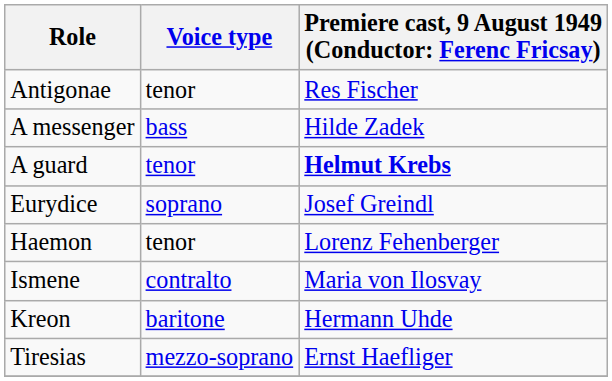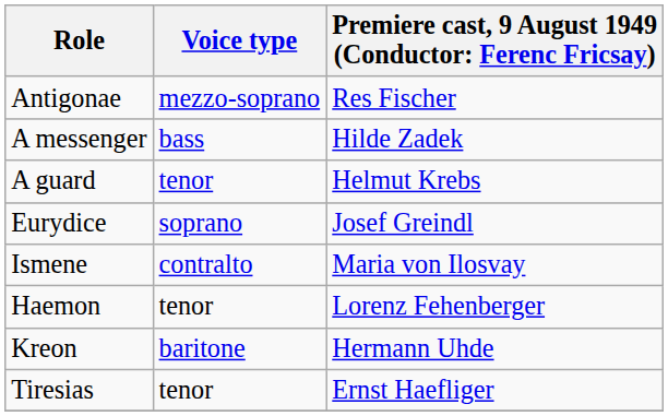 <table class="wikitable">
 <tr>
 <th>Role</th>
 <th><a href='#'>Voice type</a></th>
 <th>Premiere cast, 9 August 1949<br>(Conductor: <a href='#'>Ferenc Fricsay</a>)</th>
 </tr>
 <tr>
 <td>Antigonae</td>
-<td>tenor</td>
+<td><a href='#'>mezzo-soprano</a></td>
 <td><a href='#'>Res Fischer</a></td>
 </tr>
 <tr>
 <td>A messenger</td>
 <td><a href='#'>bass</a></td>
 <td><a href='#'>Hilde Zadek</a></td>
 </tr>
 <tr>
 <td>A guard</td>
 <td><a href='#'>tenor</a></td>
-<td><strong><a href='#'>Helmut Krebs</a></strong></td>
+<td><a href='#'>Helmut Krebs</a></td>
 </tr>
 <tr>
 <td>Eurydice</td>
 <td><a href='#'>soprano</a></td>
 <td><a href='#'>Josef Greindl</a></td>
 </tr>
 <tr>
+<td>Ismene</td>
+<td><a href='#'>contralto</a></td>
+<td><a href='#'>Maria von Ilosvay</a></td>
+</tr>
+<tr>
 <td>Haemon</td>
 <td>tenor</td>
 <td><a href='#'>Lorenz Fehenberger</a></td>
-</tr>
-<tr>
-<td>Ismene</td>
-<td><a href='#'>contralto</a></td>
-<td><a href='#'>Maria von Ilosvay</a></td>
 </tr>
 <tr>
 <td>Kreon</td>
 <td><a href='#'>baritone</a></td>
 <td><a href='#'>Hermann Uhde</a></td>
 </tr>
 <tr>
 <td>Tiresias</td>
-<td><a href='#'>mezzo-soprano</a></td>
+<td>tenor</td>
 <td><a href='#'>Ernst Haefliger</a></td>
 </tr>
 <tr>
 </tr>
 </table>
